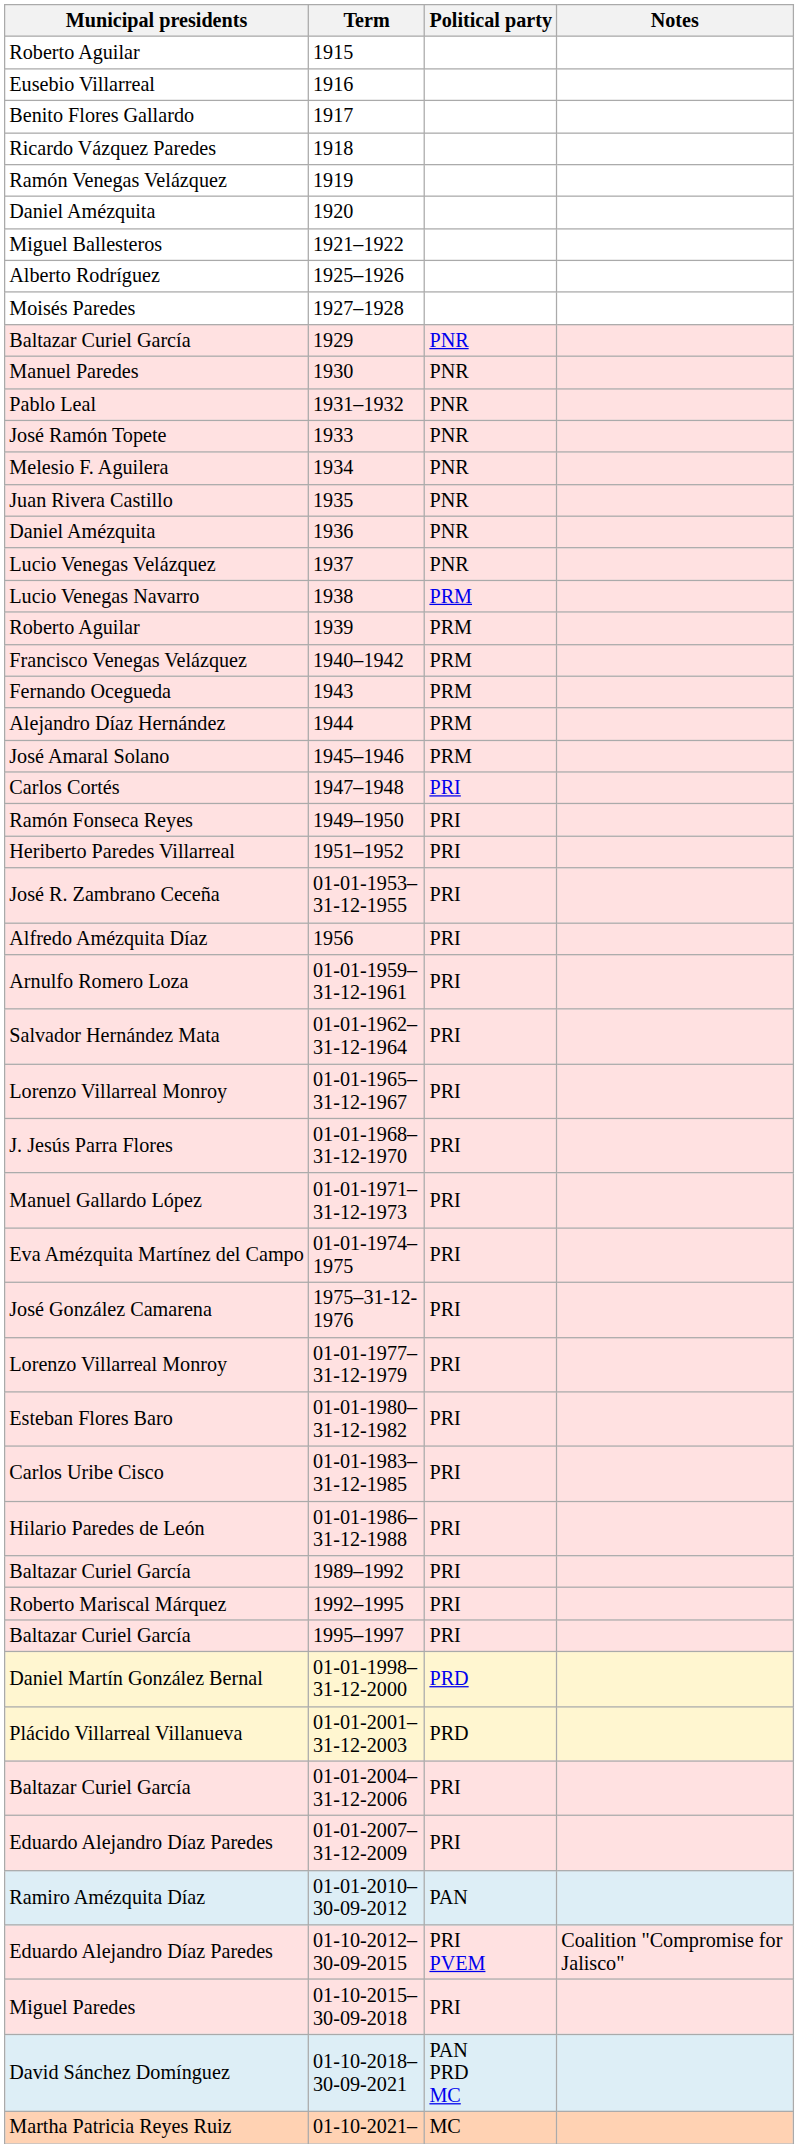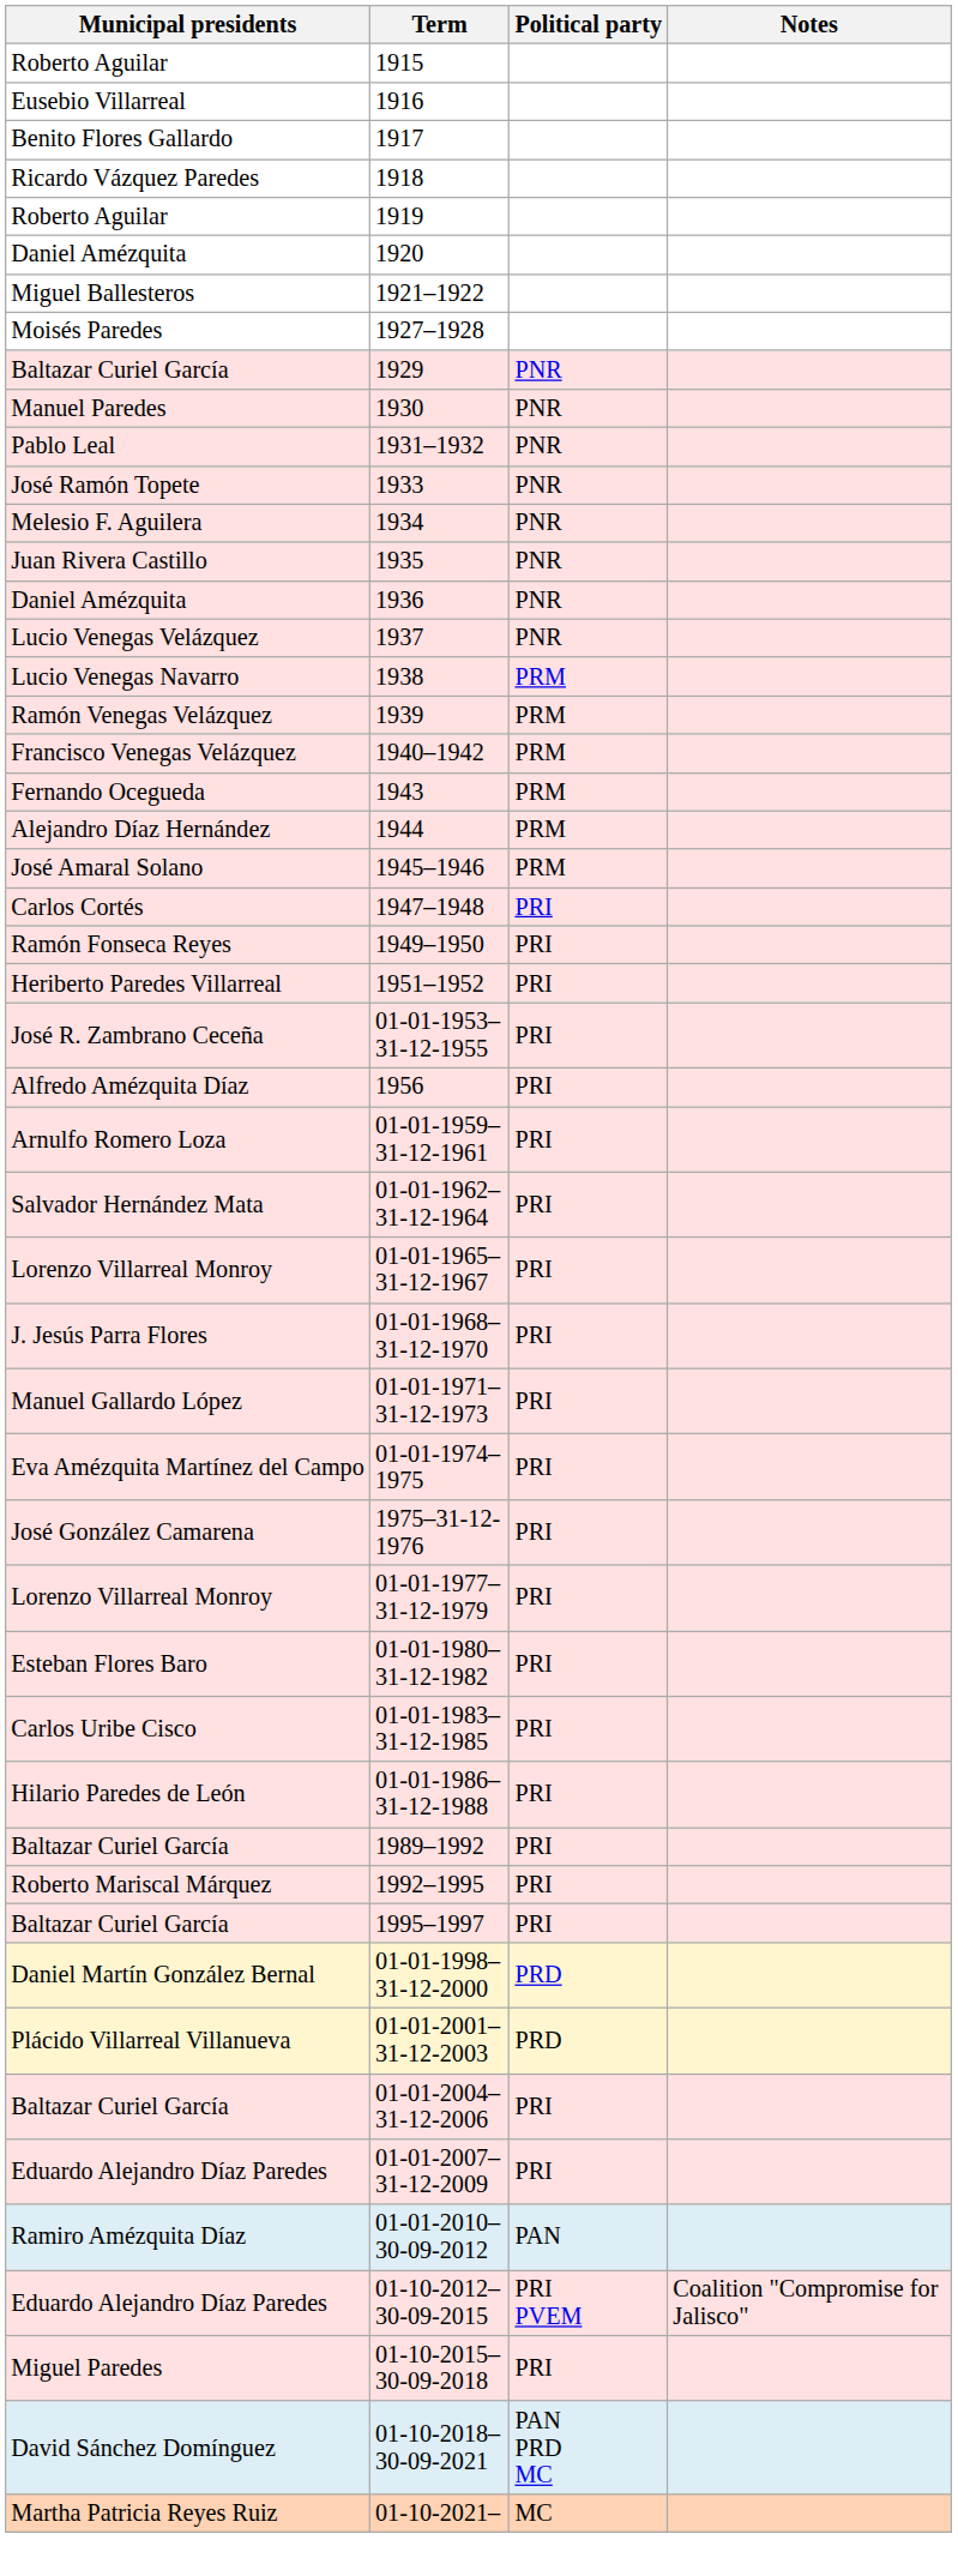 <table class="wikitable">
 <tr>
 <th>Municipal presidents</th>
 <th width=85px>Term</th>
 <th>Political party</th>
 <th width=180px>Notes</th>
 </tr>
 <tr style="background:#ffffff">
 <td>Roberto Aguilar</td>
 <td>1915</td>
 <td></td>
 <td></td>
 </tr>
 <tr style="background:#ffffff">
 <td>Eusebio Villarreal</td>
 <td>1916</td>
 <td></td>
 <td></td>
 </tr>
 <tr style="background:#ffffff">
 <td>Benito Flores Gallardo</td>
 <td>1917</td>
 <td></td>
 <td></td>
 </tr>
 <tr style="background:#ffffff">
 <td>Ricardo Vázquez Paredes</td>
 <td>1918</td>
 <td></td>
 <td></td>
 </tr>
 <tr style="background:#ffffff">
-<td>Ramón Venegas Velázquez</td>
+<td>Roberto Aguilar</td>
 <td>1919</td>
 <td></td>
 <td></td>
 </tr>
 <tr style="background:#ffffff">
 <td>Daniel Amézquita</td>
 <td>1920</td>
 <td></td>
 <td></td>
 </tr>
 <tr style="background:#ffffff">
 <td>Miguel Ballesteros</td>
 <td>1921–1922</td>
-<td></td>
-<td></td>
-</tr>
-<tr style="background:#ffffff">
-<td>Alberto Rodríguez</td>
-<td>1925–1926</td>
 <td></td>
 <td></td>
 </tr>
 <tr style="background:#ffffff">
 <td>Moisés Paredes</td>
 <td>1927–1928</td>
 <td></td>
 <td></td>
 </tr>
 <tr style="background:#ffe1e1">
 <td>Baltazar Curiel García</td>
 <td>1929</td>
 <td><a href='#'>PNR</a> </td>
 <td></td>
 </tr>
 <tr style="background:#ffe1e1">
 <td>Manuel Paredes</td>
 <td>1930</td>
 <td>PNR </td>
 <td></td>
 </tr>
 <tr style="background:#ffe1e1">
 <td>Pablo Leal</td>
 <td>1931–1932</td>
 <td>PNR </td>
 <td></td>
 </tr>
 <tr style="background:#ffe1e1">
 <td>José Ramón Topete</td>
 <td>1933</td>
 <td>PNR </td>
 <td></td>
 </tr>
 <tr style="background:#ffe1e1">
 <td>Melesio F. Aguilera</td>
 <td>1934</td>
 <td>PNR </td>
 <td></td>
 </tr>
 <tr style="background:#ffe1e1">
 <td>Juan Rivera Castillo</td>
 <td>1935</td>
 <td>PNR </td>
 <td></td>
 </tr>
 <tr style="background:#ffe1e1">
 <td>Daniel Amézquita</td>
 <td>1936</td>
 <td>PNR </td>
 <td></td>
 </tr>
 <tr style="background:#ffe1e1">
 <td>Lucio Venegas Velázquez</td>
 <td>1937</td>
 <td>PNR </td>
 <td></td>
 </tr>
 <tr style="background:#ffe1e1">
 <td>Lucio Venegas Navarro</td>
 <td>1938</td>
 <td><a href='#'>PRM</a> </td>
 <td></td>
 </tr>
 <tr style="background:#ffe1e1">
-<td>Roberto Aguilar</td>
+<td>Ramón Venegas Velázquez</td>
 <td>1939</td>
 <td>PRM </td>
 <td></td>
 </tr>
 <tr style="background:#ffe1e1">
 <td>Francisco Venegas Velázquez</td>
 <td>1940–1942</td>
 <td>PRM </td>
 <td></td>
 </tr>
 <tr style="background:#ffe1e1">
 <td>Fernando Ocegueda</td>
 <td>1943</td>
 <td>PRM </td>
 <td></td>
 </tr>
 <tr style="background:#ffe1e1">
 <td>Alejandro Díaz Hernández</td>
 <td>1944</td>
 <td>PRM </td>
 <td></td>
 </tr>
 <tr style="background:#ffe1e1">
 <td>José Amaral Solano</td>
 <td>1945–1946</td>
 <td>PRM </td>
 <td></td>
 </tr>
 <tr style="background:#ffe1e1">
 <td>Carlos Cortés</td>
 <td>1947–1948</td>
 <td><a href='#'>PRI</a> </td>
 <td></td>
 </tr>
 <tr style="background:#ffe1e1">
 <td>Ramón Fonseca Reyes</td>
 <td>1949–1950</td>
 <td>PRI </td>
 <td></td>
 </tr>
 <tr style="background:#ffe1e1">
 <td>Heriberto Paredes Villarreal</td>
 <td>1951–1952</td>
 <td>PRI </td>
 <td></td>
 </tr>
 <tr style="background:#ffe1e1">
 <td>José R. Zambrano Ceceña</td>
 <td>01-01-1953–31-12-1955</td>
 <td>PRI </td>
 <td></td>
 </tr>
 <tr style="background:#ffe1e1">
 <td>Alfredo Amézquita Díaz</td>
 <td>1956</td>
 <td>PRI </td>
 <td></td>
 </tr>
 <tr style="background:#ffe1e1">
 <td>Arnulfo Romero Loza</td>
 <td>01-01-1959–31-12-1961</td>
 <td>PRI </td>
 <td></td>
 </tr>
 <tr style="background:#ffe1e1">
 <td>Salvador Hernández Mata</td>
 <td>01-01-1962–31-12-1964</td>
 <td>PRI </td>
 <td></td>
 </tr>
 <tr style="background:#ffe1e1">
 <td>Lorenzo Villarreal Monroy</td>
 <td>01-01-1965–31-12-1967</td>
 <td>PRI </td>
 <td></td>
 </tr>
 <tr style="background:#ffe1e1">
 <td>J. Jesús Parra Flores</td>
 <td>01-01-1968–31-12-1970</td>
 <td>PRI </td>
 <td></td>
 </tr>
 <tr style="background:#ffe1e1">
 <td>Manuel Gallardo López</td>
 <td>01-01-1971–31-12-1973</td>
 <td>PRI </td>
 <td></td>
 </tr>
 <tr style="background:#ffe1e1">
 <td>Eva Amézquita Martínez del Campo</td>
 <td>01-01-1974–1975</td>
 <td>PRI </td>
 <td></td>
 </tr>
 <tr style="background:#ffe1e1">
 <td>José González Camarena</td>
 <td>1975–31-12-1976</td>
 <td>PRI </td>
 <td></td>
 </tr>
 <tr style="background:#ffe1e1">
 <td>Lorenzo Villarreal Monroy</td>
 <td>01-01-1977–31-12-1979</td>
 <td>PRI </td>
 <td></td>
 </tr>
 <tr style="background:#ffe1e1">
 <td>Esteban Flores Baro</td>
 <td>01-01-1980–31-12-1982</td>
 <td>PRI </td>
 <td></td>
 </tr>
 <tr style="background:#ffe1e1">
 <td>Carlos Uribe Cisco</td>
 <td>01-01-1983–31-12-1985</td>
 <td>PRI </td>
 <td></td>
 </tr>
 <tr style="background:#ffe1e1">
 <td>Hilario Paredes de León</td>
 <td>01-01-1986–31-12-1988</td>
 <td>PRI </td>
 <td></td>
 </tr>
 <tr style="background:#ffe1e1">
 <td>Baltazar Curiel García</td>
 <td>1989–1992</td>
 <td>PRI </td>
 <td></td>
 </tr>
 <tr style="background:#ffe1e1">
 <td>Roberto Mariscal Márquez</td>
 <td>1992–1995</td>
 <td>PRI </td>
 <td></td>
 </tr>
 <tr style="background:#ffe1e1">
 <td>Baltazar Curiel García</td>
 <td>1995–1997</td>
 <td>PRI </td>
 <td></td>
 </tr>
 <tr style="background:#fff6d0">
 <td>Daniel Martín González Bernal</td>
 <td>01-01-1998–31-12-2000</td>
 <td><a href='#'>PRD</a> </td>
 <td></td>
 </tr>
 <tr style="background:#fff6d0">
 <td>Plácido Villarreal Villanueva</td>
 <td>01-01-2001–31-12-2003</td>
 <td>PRD </td>
 <td></td>
 </tr>
 <tr style="background:#ffe1e1">
 <td>Baltazar Curiel García</td>
 <td>01-01-2004–31-12-2006</td>
 <td>PRI </td>
 <td></td>
 </tr>
 <tr style="background:#ffe1e1">
 <td>Eduardo Alejandro Díaz Paredes</td>
 <td>01-01-2007–31-12-2009</td>
 <td>PRI </td>
 <td></td>
 </tr>
 <tr style="background:#ddeef6">
 <td>Ramiro Amézquita Díaz</td>
 <td>01-01-2010–30-09-2012</td>
 <td>PAN </td>
 <td></td>
 </tr>
 <tr style="background:#ffe1e1">
 <td>Eduardo Alejandro Díaz Paredes</td>
 <td>01-10-2012–30-09-2015</td>
 <td>PRI <br> <a href='#'>PVEM</a> </td>
 <td>Coalition "Compromise for Jalisco"</td>
 </tr>
 <tr style="background:#ffe1e1">
 <td>Miguel Paredes</td>
 <td>01-10-2015–30-09-2018</td>
 <td>PRI </td>
 <td></td>
 </tr>
 <tr style="background:#ddeef6">
 <td>David Sánchez Domínguez</td>
 <td>01-10-2018–30-09-2021</td>
 <td>PAN <br> PRD <br> <a href='#'>MC</a> </td>
 <td></td>
 </tr>
 <tr style="background:#ffd2b3">
 <td>Martha Patricia Reyes Ruiz</td>
 <td>01-10-2021–</td>
 <td>MC </td>
 <td></td>
 </tr>
 </table>
